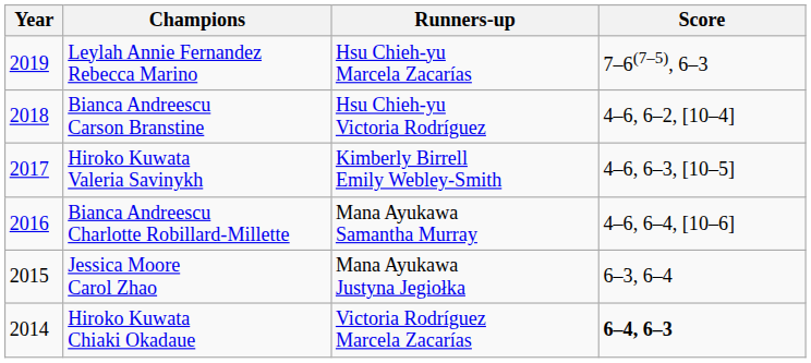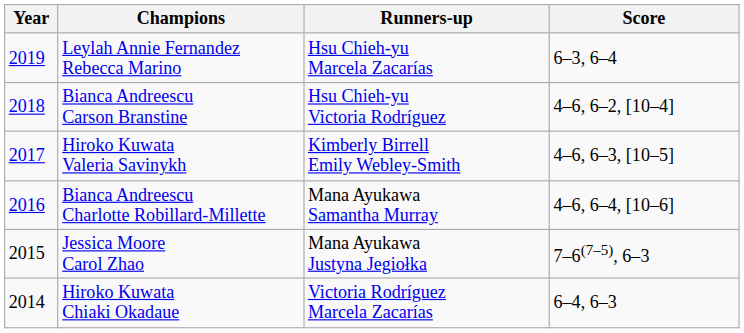 <table class="wikitable">
 <tr>
 <th style="width:40px">Year</th>
 <th style="width:210px">Champions</th>
 <th style="width:210px">Runners-up</th>
 <th style="width:160px">Score</th>
 </tr>
 <tr>
 <td><a href='#'>2019</a></td>
 <td> <a href='#'>Leylah Annie Fernandez</a> <br>  <a href='#'>Rebecca Marino</a></td>
 <td> <a href='#'>Hsu Chieh-yu</a> <br>  <a href='#'>Marcela Zacarías</a></td>
-<td>7–6<sup>(7–5)</sup>, 6–3</td>
+<td>6–3, 6–4</td>
 </tr>
 <tr>
 <td><a href='#'>2018</a></td>
 <td> <a href='#'>Bianca Andreescu</a> <br>  <a href='#'>Carson Branstine</a></td>
 <td> <a href='#'>Hsu Chieh-yu</a> <br>  <a href='#'>Victoria Rodríguez</a></td>
 <td>4–6, 6–2, [10–4]</td>
 </tr>
 <tr>
 <td><a href='#'>2017</a></td>
 <td> <a href='#'>Hiroko Kuwata</a> <br>  <a href='#'>Valeria Savinykh</a></td>
 <td> <a href='#'>Kimberly Birrell</a> <br>  <a href='#'>Emily Webley-Smith</a></td>
 <td>4–6, 6–3, [10–5]</td>
 </tr>
 <tr>
 <td><a href='#'>2016</a></td>
 <td> <a href='#'>Bianca Andreescu</a> <br>  <a href='#'>Charlotte Robillard-Millette</a></td>
 <td> Mana Ayukawa <br>  <a href='#'>Samantha Murray</a></td>
 <td>4–6, 6–4, [10–6]</td>
 </tr>
 <tr>
 <td>2015</td>
 <td> <a href='#'>Jessica Moore</a> <br>  <a href='#'>Carol Zhao</a></td>
 <td> Mana Ayukawa <br>  <a href='#'>Justyna Jegiołka</a></td>
-<td>6–3, 6–4</td>
+<td>7–6<sup>(7–5)</sup>, 6–3</td>
 </tr>
 <tr>
 <td>2014</td>
 <td> <a href='#'>Hiroko Kuwata</a> <br>  <a href='#'>Chiaki Okadaue</a></td>
 <td> <a href='#'>Victoria Rodríguez</a> <br>  <a href='#'>Marcela Zacarías</a></td>
-<td><strong>6–4, 6–3</strong></td>
+<td>6–4, 6–3</td>
 </tr>
 </table>
